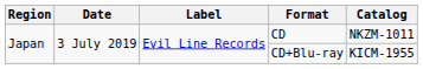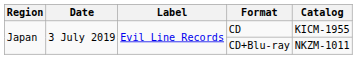 <table class="wikitable">
 <tr>
 <th>Region</th>
 <th>Date</th>
 <th>Label</th>
 <th>Format</th>
 <th>Catalog</th>
 </tr>
 <tr>
 <td rowspan="2">Japan</td>
 <td rowspan="2">3 July 2019</td>
 <td rowspan="2"><a href='#'>Evil Line Records</a></td>
 <td>CD</td>
-<td>NKZM-1011</td>
+<td>KICM-1955</td>
 </tr>
 <tr>
 <td>CD+Blu-ray</td>
-<td>KICM-1955</td>
+<td>NKZM-1011</td>
 </tr>
 </table>
